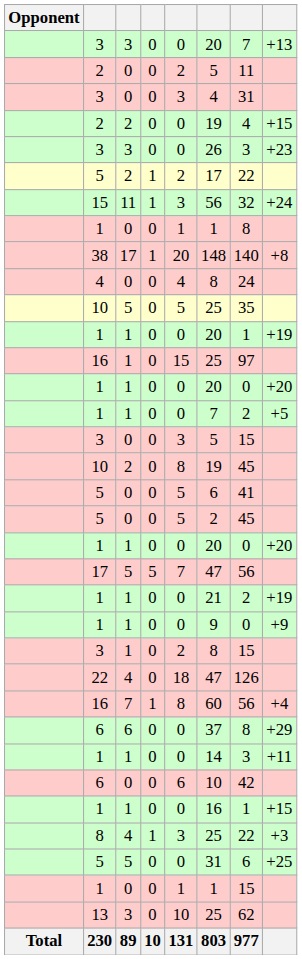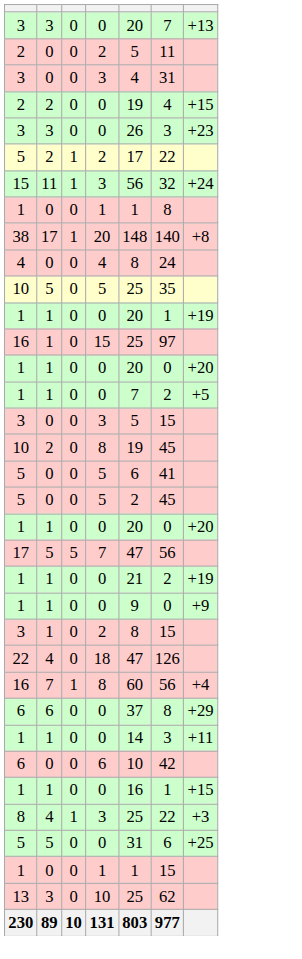 <table class="wikitable sortable" style="text-align:center;">
 <tr>
-<th>Opponent</th>
 <th></th>
 <th></th>
 <th></th>
 <th></th>
 <th></th>
 <th></th>
 <th></th>
 </tr>
 <tr bgcolor=#CCFFCC>
-<td style="text-align:left;"></td>
 <td>3</td>
 <td>3</td>
 <td>0</td>
 <td>0</td>
 <td>20</td>
 <td>7</td>
 <td>+13</td>
 </tr>
 <tr bgcolor=#FFCCCC>
-<td style="text-align:left;"></td>
 <td>2</td>
 <td>0</td>
 <td>0</td>
 <td>2</td>
 <td>5</td>
 <td>11</td>
 <td></td>
 </tr>
 <tr bgcolor=#FFCCCC>
-<td style="text-align:left;"></td>
 <td>3</td>
 <td>0</td>
 <td>0</td>
 <td>3</td>
 <td>4</td>
 <td>31</td>
 <td></td>
 </tr>
 <tr bgcolor=#CCFFCC>
-<td style="text-align:left;"></td>
 <td>2</td>
 <td>2</td>
 <td>0</td>
 <td>0</td>
 <td>19</td>
 <td>4</td>
 <td>+15</td>
 </tr>
 <tr bgcolor=#CCFFCC>
-<td style="text-align:left;"></td>
 <td>3</td>
 <td>3</td>
 <td>0</td>
 <td>0</td>
 <td>26</td>
 <td>3</td>
 <td>+23</td>
 </tr>
 <tr bgcolor=#FFFFCC>
-<td style="text-align:left;"></td>
 <td>5</td>
 <td>2</td>
 <td>1</td>
 <td>2</td>
 <td>17</td>
 <td>22</td>
 <td></td>
 </tr>
 <tr bgcolor=#CCFFCC>
-<td style="text-align:left;"></td>
 <td>15</td>
 <td>11</td>
 <td>1</td>
 <td>3</td>
 <td>56</td>
 <td>32</td>
 <td>+24</td>
 </tr>
 <tr bgcolor=#FFCCCC>
-<td style="text-align:left;"></td>
 <td>1</td>
 <td>0</td>
 <td>0</td>
 <td>1</td>
 <td>1</td>
 <td>8</td>
 <td></td>
 </tr>
 <tr bgcolor=#FFCCCC>
-<td style="text-align:left;"></td>
 <td>38</td>
 <td>17</td>
 <td>1</td>
 <td>20</td>
 <td>148</td>
 <td>140</td>
 <td>+8</td>
 </tr>
 <tr bgcolor=#FFCCCC>
-<td style="text-align:left;"></td>
 <td>4</td>
 <td>0</td>
 <td>0</td>
 <td>4</td>
 <td>8</td>
 <td>24</td>
 <td></td>
 </tr>
 <tr bgcolor=#FFFFCC>
-<td style="text-align:left;"></td>
 <td>10</td>
 <td>5</td>
 <td>0</td>
 <td>5</td>
 <td>25</td>
 <td>35</td>
 <td></td>
 </tr>
 <tr bgcolor=#CCFFCC>
-<td style="text-align:left;"></td>
 <td>1</td>
 <td>1</td>
 <td>0</td>
 <td>0</td>
 <td>20</td>
 <td>1</td>
 <td>+19</td>
 </tr>
 <tr bgcolor=#FFCCCC>
-<td style="text-align:left;"></td>
 <td>16</td>
 <td>1</td>
 <td>0</td>
 <td>15</td>
 <td>25</td>
 <td>97</td>
 <td></td>
 </tr>
 <tr bgcolor=#CCFFCC>
-<td style="text-align:left;"></td>
 <td>1</td>
 <td>1</td>
 <td>0</td>
 <td>0</td>
 <td>20</td>
 <td>0</td>
 <td>+20</td>
 </tr>
 <tr bgcolor=#CCFFCC>
-<td style="text-align:left;"></td>
 <td>1</td>
 <td>1</td>
 <td>0</td>
 <td>0</td>
 <td>7</td>
 <td>2</td>
 <td>+5</td>
 </tr>
 <tr bgcolor=#FFCCCC>
-<td style="text-align:left;"></td>
 <td>3</td>
 <td>0</td>
 <td>0</td>
 <td>3</td>
 <td>5</td>
 <td>15</td>
 <td></td>
 </tr>
 <tr bgcolor=#FFCCCC>
-<td style="text-align:left;"></td>
 <td>10</td>
 <td>2</td>
 <td>0</td>
 <td>8</td>
 <td>19</td>
 <td>45</td>
 <td></td>
 </tr>
 <tr bgcolor=#FFCCCC>
-<td style="text-align:left;"></td>
 <td>5</td>
 <td>0</td>
 <td>0</td>
 <td>5</td>
 <td>6</td>
 <td>41</td>
 <td></td>
 </tr>
 <tr bgcolor=#FFCCCC>
-<td style="text-align:left;"></td>
 <td>5</td>
 <td>0</td>
 <td>0</td>
 <td>5</td>
 <td>2</td>
 <td>45</td>
 <td></td>
 </tr>
 <tr bgcolor=#CCFFCC>
-<td style="text-align:left;"></td>
 <td>1</td>
 <td>1</td>
 <td>0</td>
 <td>0</td>
 <td>20</td>
 <td>0</td>
 <td>+20</td>
 </tr>
 <tr bgcolor=#FFCCCC>
-<td style="text-align:left;"></td>
 <td>17</td>
 <td>5</td>
 <td>5</td>
 <td>7</td>
 <td>47</td>
 <td>56</td>
 <td></td>
 </tr>
 <tr bgcolor=#CCFFCC>
-<td style="text-align:left;"></td>
 <td>1</td>
 <td>1</td>
 <td>0</td>
 <td>0</td>
 <td>21</td>
 <td>2</td>
 <td>+19</td>
 </tr>
 <tr bgcolor=#CCFFCC>
-<td style="text-align:left;"></td>
 <td>1</td>
 <td>1</td>
 <td>0</td>
 <td>0</td>
 <td>9</td>
 <td>0</td>
 <td>+9</td>
 </tr>
 <tr bgcolor=#FFCCCC>
-<td style="text-align:left;"></td>
 <td>3</td>
 <td>1</td>
 <td>0</td>
 <td>2</td>
 <td>8</td>
 <td>15</td>
 <td></td>
 </tr>
 <tr bgcolor=#FFCCCC>
-<td style="text-align:left;"></td>
 <td>22</td>
 <td>4</td>
 <td>0</td>
 <td>18</td>
 <td>47</td>
 <td>126</td>
 <td></td>
 </tr>
 <tr bgcolor=#FFCCCC>
-<td style="text-align:left;"></td>
 <td>16</td>
 <td>7</td>
 <td>1</td>
 <td>8</td>
 <td>60</td>
 <td>56</td>
 <td>+4</td>
 </tr>
 <tr bgcolor=#CCFFCC>
-<td style="text-align:left;"></td>
 <td>6</td>
 <td>6</td>
 <td>0</td>
 <td>0</td>
 <td>37</td>
 <td>8</td>
 <td>+29</td>
 </tr>
 <tr bgcolor=#CCFFCC>
-<td style="text-align:left;"><em></em></td>
 <td>1</td>
 <td>1</td>
 <td>0</td>
 <td>0</td>
 <td>14</td>
 <td>3</td>
 <td>+11</td>
 </tr>
 <tr bgcolor=#FFCCCC>
-<td style="text-align:left;"></td>
 <td>6</td>
 <td>0</td>
 <td>0</td>
 <td>6</td>
 <td>10</td>
 <td>42</td>
 <td></td>
 </tr>
 <tr bgcolor=#CCFFCC>
-<td style="text-align:left;"></td>
 <td>1</td>
 <td>1</td>
 <td>0</td>
 <td>0</td>
 <td>16</td>
 <td>1</td>
 <td>+15</td>
 </tr>
 <tr bgcolor=#CCFFCC>
-<td style="text-align:left;"></td>
 <td>8</td>
 <td>4</td>
 <td>1</td>
 <td>3</td>
 <td>25</td>
 <td>22</td>
 <td>+3</td>
 </tr>
 <tr bgcolor=#CCFFCC>
-<td style="text-align:left;"></td>
 <td>5</td>
 <td>5</td>
 <td>0</td>
 <td>0</td>
 <td>31</td>
 <td>6</td>
 <td>+25</td>
 </tr>
 <tr bgcolor=#FFCCCC>
-<td style="text-align:left;"></td>
 <td>1</td>
 <td>0</td>
 <td>0</td>
 <td>1</td>
 <td>1</td>
 <td>15</td>
 <td></td>
 </tr>
 <tr bgcolor=#FFCCCC>
-<td style="text-align:left;"></td>
 <td>13</td>
 <td>3</td>
 <td>0</td>
 <td>10</td>
 <td>25</td>
 <td>62</td>
 <td></td>
 </tr>
 <tr class="sortbottom">
-<th>Total</th>
 <th>230</th>
 <th>89</th>
 <th>10</th>
 <th>131</th>
 <th>803</th>
 <th>977</th>
 <th></th>
 </tr>
 </table>
